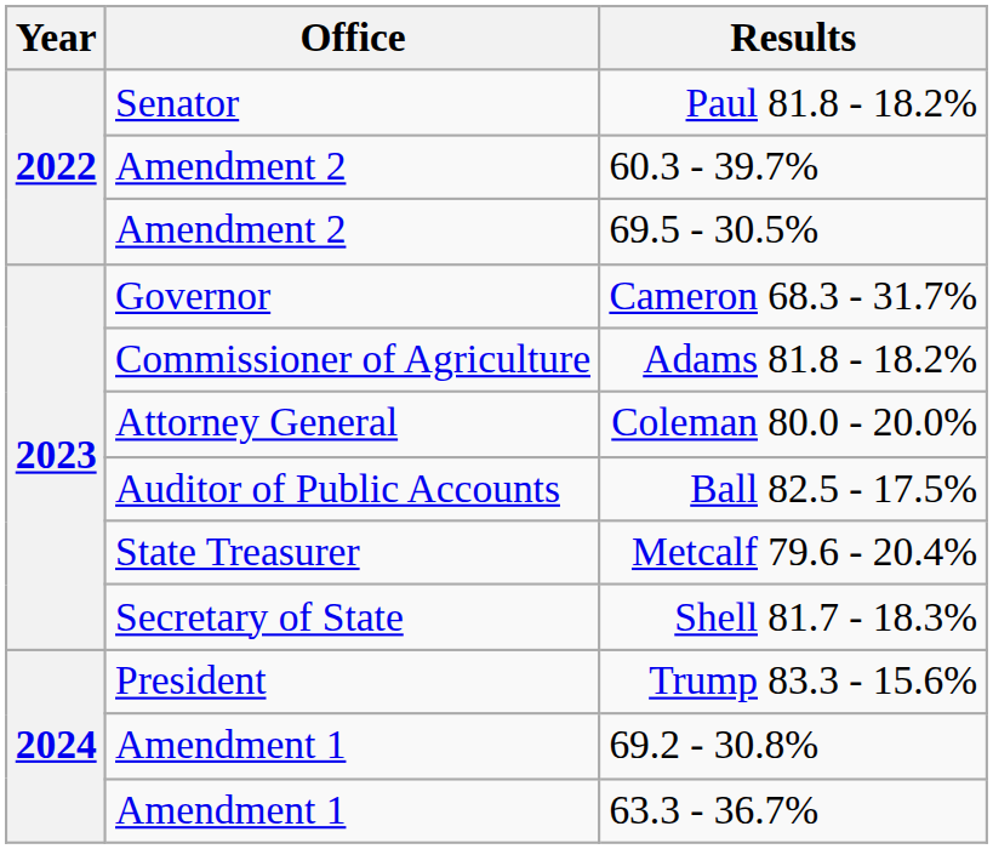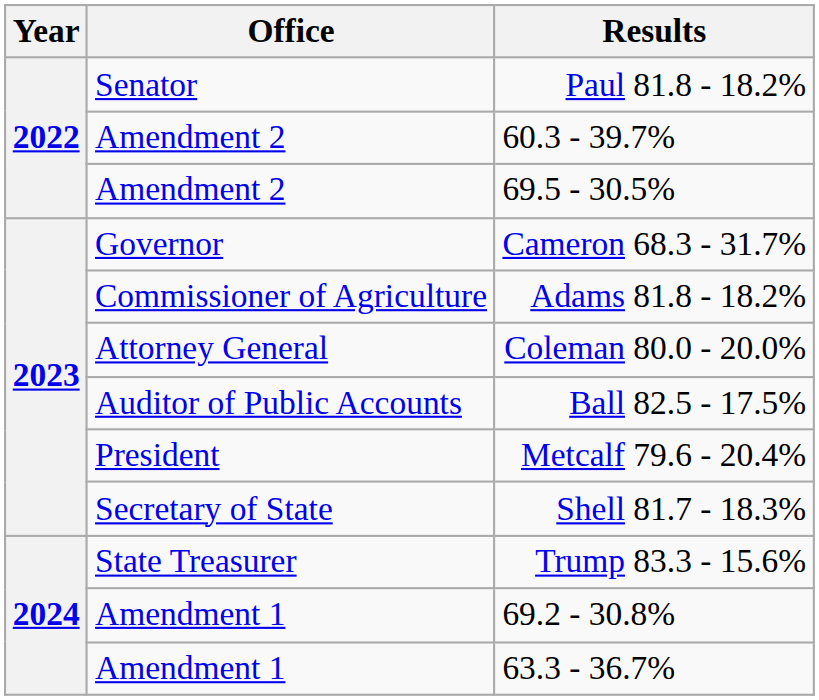 <table class=wikitable>
 <tr>
 <th>Year</th>
 <th>Office</th>
 <th>Results</th>
 </tr>
 <tr>
 <th rowspan=3><a href='#'>2022</a></th>
 <td><a href='#'>Senator</a></td>
 <td align="right" ><a href='#'>Paul</a> 81.8 - 18.2%</td>
 </tr>
 <tr>
 <td><a href='#'>Amendment 2</a></td>
 <td> 60.3 - 39.7%</td>
 </tr>
 <tr>
 <td><a href='#'>Amendment 2</a></td>
 <td> 69.5 - 30.5%</td>
 </tr>
 <tr>
 <th rowspan=6><a href='#'>2023</a></th>
 <td><a href='#'>Governor</a></td>
 <td align="right" ><a href='#'>Cameron</a> 68.3 - 31.7%</td>
 </tr>
 <tr>
 <td><a href='#'>Commissioner of Agriculture</a></td>
 <td align="right" ><a href='#'>Adams</a> 81.8 - 18.2%</td>
 </tr>
 <tr>
 <td><a href='#'>Attorney General</a></td>
 <td align="right" ><a href='#'>Coleman</a> 80.0 - 20.0%</td>
 </tr>
 <tr>
 <td><a href='#'>Auditor of Public Accounts</a></td>
 <td align="right" ><a href='#'>Ball</a> 82.5 - 17.5%</td>
 </tr>
 <tr>
-<td><a href='#'>State Treasurer</a></td>
+<td><a href='#'>President</a></td>
 <td align="right" ><a href='#'>Metcalf</a> 79.6 - 20.4%</td>
 </tr>
 <tr>
 <td><a href='#'>Secretary of State</a></td>
 <td align="right" ><a href='#'>Shell</a> 81.7 - 18.3%</td>
 </tr>
 <tr>
 <th rowspan=3><a href='#'>2024</a></th>
-<td><a href='#'>President</a></td>
+<td><a href='#'>State Treasurer</a></td>
 <td align="right" ><a href='#'>Trump</a> 83.3 - 15.6%</td>
 </tr>
 <tr>
 <td><a href='#'>Amendment 1</a></td>
 <td> 69.2 - 30.8%</td>
 </tr>
 <tr>
 <td><a href='#'>Amendment 1</a></td>
 <td> 63.3 - 36.7%</td>
 </tr>
 </table>
